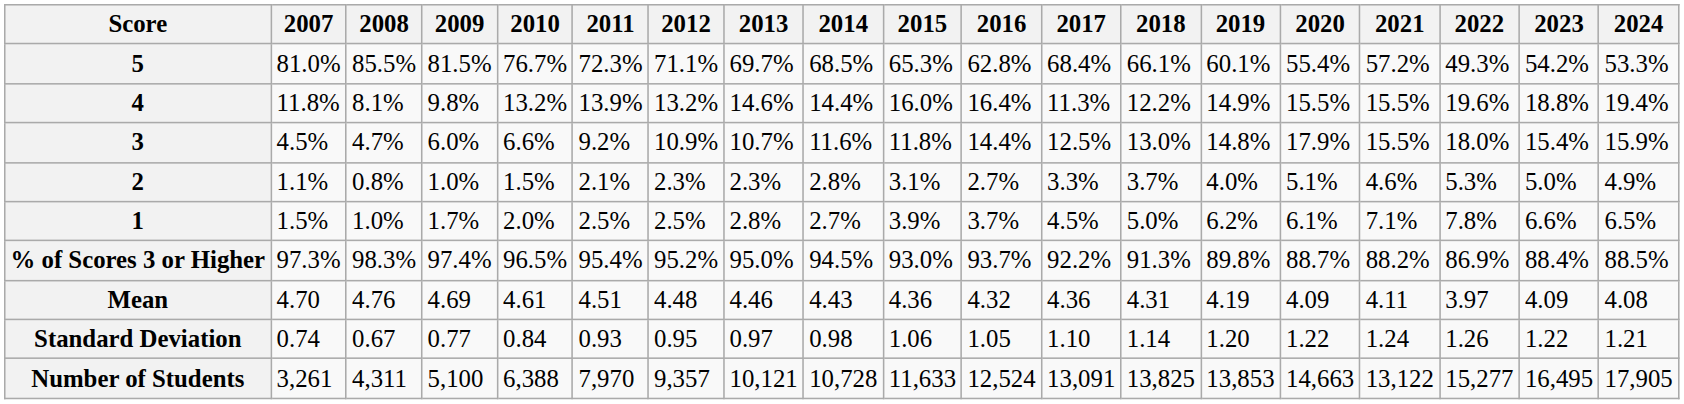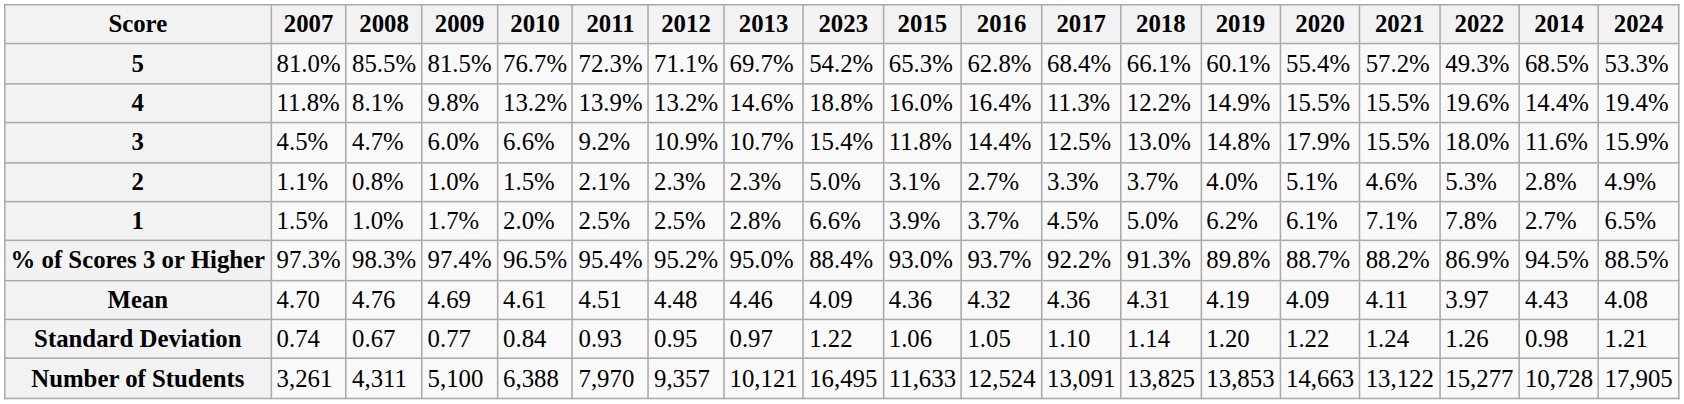 <table class="wikitable">
 <tr>
 <th>Score</th>
 <th>2007</th>
 <th>2008</th>
 <th>2009</th>
 <th>2010</th>
 <th>2011</th>
 <th>2012</th>
 <th>2013</th>
-<th>2014</th>
+<th>2023</th>
 <th>2015</th>
 <th>2016</th>
 <th>2017</th>
 <th>2018</th>
 <th>2019</th>
 <th>2020</th>
 <th>2021</th>
 <th>2022</th>
-<th>2023</th>
+<th>2014</th>
 <th>2024</th>
 </tr>
 <tr>
 <th>5</th>
 <td>81.0%</td>
 <td>85.5%</td>
 <td>81.5%</td>
 <td>76.7%</td>
 <td>72.3%</td>
 <td>71.1%</td>
 <td>69.7%</td>
-<td>68.5%</td>
+<td>54.2%</td>
 <td>65.3%</td>
 <td>62.8%</td>
 <td>68.4%</td>
 <td>66.1%</td>
 <td>60.1%</td>
 <td>55.4%</td>
 <td>57.2%</td>
 <td>49.3%</td>
-<td>54.2%</td>
+<td>68.5%</td>
 <td>53.3%</td>
 </tr>
 <tr>
 <th>4</th>
 <td>11.8%</td>
 <td>8.1%</td>
 <td>9.8%</td>
 <td>13.2%</td>
 <td>13.9%</td>
 <td>13.2%</td>
 <td>14.6%</td>
-<td>14.4%</td>
+<td>18.8%</td>
 <td>16.0%</td>
 <td>16.4%</td>
 <td>11.3%</td>
 <td>12.2%</td>
 <td>14.9%</td>
 <td>15.5%</td>
 <td>15.5%</td>
 <td>19.6%</td>
-<td>18.8%</td>
+<td>14.4%</td>
 <td>19.4%</td>
 </tr>
 <tr>
 <th>3</th>
 <td>4.5%</td>
 <td>4.7%</td>
 <td>6.0%</td>
 <td>6.6%</td>
 <td>9.2%</td>
 <td>10.9%</td>
 <td>10.7%</td>
-<td>11.6%</td>
+<td>15.4%</td>
 <td>11.8%</td>
 <td>14.4%</td>
 <td>12.5%</td>
 <td>13.0%</td>
 <td>14.8%</td>
 <td>17.9%</td>
 <td>15.5%</td>
 <td>18.0%</td>
-<td>15.4%</td>
+<td>11.6%</td>
 <td>15.9%</td>
 </tr>
 <tr>
 <th>2</th>
 <td>1.1%</td>
 <td>0.8%</td>
 <td>1.0%</td>
 <td>1.5%</td>
 <td>2.1%</td>
 <td>2.3%</td>
 <td>2.3%</td>
-<td>2.8%</td>
+<td>5.0%</td>
 <td>3.1%</td>
 <td>2.7%</td>
 <td>3.3%</td>
 <td>3.7%</td>
 <td>4.0%</td>
 <td>5.1%</td>
 <td>4.6%</td>
 <td>5.3%</td>
-<td>5.0%</td>
+<td>2.8%</td>
 <td>4.9%</td>
 </tr>
 <tr>
 <th>1</th>
 <td>1.5%</td>
 <td>1.0%</td>
 <td>1.7%</td>
 <td>2.0%</td>
 <td>2.5%</td>
 <td>2.5%</td>
 <td>2.8%</td>
-<td>2.7%</td>
+<td>6.6%</td>
 <td>3.9%</td>
 <td>3.7%</td>
 <td>4.5%</td>
 <td>5.0%</td>
 <td>6.2%</td>
 <td>6.1%</td>
 <td>7.1%</td>
 <td>7.8%</td>
-<td>6.6%</td>
+<td>2.7%</td>
 <td>6.5%</td>
 </tr>
 <tr>
 <th>% of Scores 3 or Higher</th>
 <td>97.3%</td>
 <td>98.3%</td>
 <td>97.4%</td>
 <td>96.5%</td>
 <td>95.4%</td>
 <td>95.2%</td>
 <td>95.0%</td>
-<td>94.5%</td>
+<td>88.4%</td>
 <td>93.0%</td>
 <td>93.7%</td>
 <td>92.2%</td>
 <td>91.3%</td>
 <td>89.8%</td>
 <td>88.7%</td>
 <td>88.2%</td>
 <td>86.9%</td>
-<td>88.4%</td>
+<td>94.5%</td>
 <td>88.5%</td>
 </tr>
 <tr>
 <th>Mean</th>
 <td>4.70</td>
 <td>4.76</td>
 <td>4.69</td>
 <td>4.61</td>
 <td>4.51</td>
 <td>4.48</td>
 <td>4.46</td>
-<td>4.43</td>
+<td>4.09</td>
 <td>4.36</td>
 <td>4.32</td>
 <td>4.36</td>
 <td>4.31</td>
 <td>4.19</td>
 <td>4.09</td>
 <td>4.11</td>
 <td>3.97</td>
-<td>4.09</td>
+<td>4.43</td>
 <td>4.08</td>
 </tr>
 <tr>
 <th>Standard Deviation</th>
 <td>0.74</td>
 <td>0.67</td>
 <td>0.77</td>
 <td>0.84</td>
 <td>0.93</td>
 <td>0.95</td>
 <td>0.97</td>
-<td>0.98</td>
+<td>1.22</td>
 <td>1.06</td>
 <td>1.05</td>
 <td>1.10</td>
 <td>1.14</td>
 <td>1.20</td>
 <td>1.22</td>
 <td>1.24</td>
 <td>1.26</td>
-<td>1.22</td>
+<td>0.98</td>
 <td>1.21</td>
 </tr>
 <tr>
 <th>Number of Students</th>
 <td>3,261</td>
 <td>4,311</td>
 <td>5,100</td>
 <td>6,388</td>
 <td>7,970</td>
 <td>9,357</td>
 <td>10,121</td>
-<td>10,728</td>
+<td>16,495</td>
 <td>11,633</td>
 <td>12,524</td>
 <td>13,091</td>
 <td>13,825</td>
 <td>13,853</td>
 <td>14,663</td>
 <td>13,122</td>
 <td>15,277</td>
-<td>16,495</td>
+<td>10,728</td>
 <td>17,905</td>
 </tr>
 </table>
